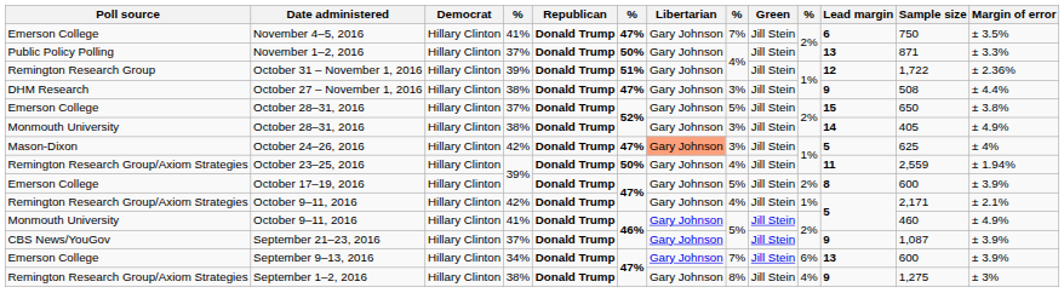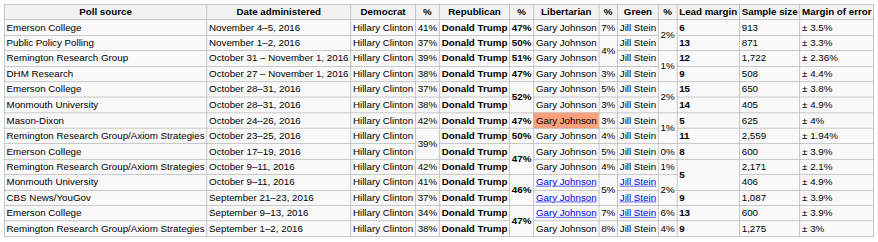 <table class="wikitable">
 <tr valign=bottom>
 <th>Poll source</th>
 <th>Date administered</th>
 <th>Democrat</th>
 <th>%</th>
 <th>Republican</th>
 <th>%</th>
 <th>Libertarian</th>
 <th>%</th>
 <th>Green</th>
 <th>%</th>
 <th>Lead margin</th>
 <th>Sample size</th>
 <th>Margin of error</th>
 </tr>
 <tr>
 <td>Emerson College</td>
 <td>November 4–5, 2016</td>
 <td>Hillary Clinton</td>
 <td>41%</td>
 <td><strong>Donald Trump</strong></td>
 <td><strong>47%</strong></td>
 <td>Gary Johnson</td>
 <td>7%</td>
 <td>Jill Stein</td>
 <td rowspan="2">2%</td>
 <td><strong>6</strong></td>
-<td>750</td>
+<td>913</td>
 <td>± 3.5%</td>
 </tr>
 <tr>
 <td>Public Policy Polling</td>
 <td>November 1–2, 2016</td>
 <td>Hillary Clinton</td>
 <td>37%</td>
 <td><strong>Donald Trump</strong></td>
 <td><strong>50%</strong></td>
 <td>Gary Johnson</td>
 <td rowspan="2">4%</td>
 <td>Jill Stein</td>
 <td><strong>13</strong></td>
 <td>871</td>
 <td>± 3.3%</td>
 </tr>
 <tr>
 <td>Remington Research Group</td>
 <td>October 31 – November 1, 2016</td>
 <td>Hillary Clinton</td>
 <td>39%</td>
 <td><strong>Donald Trump</strong></td>
 <td><strong>51%</strong></td>
 <td>Gary Johnson</td>
 <td>Jill Stein</td>
 <td rowspan="2">1%</td>
 <td><strong>12</strong></td>
 <td>1,722</td>
 <td>± 2.36%</td>
 </tr>
 <tr>
 <td>DHM Research</td>
 <td>October 27 – November 1, 2016</td>
 <td>Hillary Clinton</td>
 <td>38%</td>
 <td><strong>Donald Trump</strong></td>
 <td><strong>47%</strong></td>
 <td>Gary Johnson</td>
 <td>3%</td>
 <td>Jill Stein</td>
 <td><strong>9</strong></td>
 <td>508</td>
 <td>± 4.4%</td>
 </tr>
 <tr>
 <td>Emerson College</td>
 <td>October 28–31, 2016</td>
 <td>Hillary Clinton</td>
 <td>37%</td>
 <td><strong>Donald Trump</strong></td>
 <td rowspan="2" ><strong>52%</strong></td>
 <td>Gary Johnson</td>
 <td>5%</td>
 <td>Jill Stein</td>
 <td rowspan="2">2%</td>
 <td><strong>15</strong></td>
 <td>650</td>
 <td>± 3.8%</td>
 </tr>
 <tr>
 <td>Monmouth University</td>
 <td>October 28–31, 2016</td>
 <td>Hillary Clinton</td>
 <td>38%</td>
 <td><strong>Donald Trump</strong></td>
 <td>Gary Johnson</td>
 <td>3%</td>
 <td>Jill Stein</td>
 <td><strong>14</strong></td>
 <td>405</td>
 <td>± 4.9%</td>
 </tr>
 <tr>
 <td>Mason-Dixon</td>
 <td>October 24–26, 2016</td>
 <td>Hillary Clinton</td>
 <td>42%</td>
 <td><strong>Donald Trump</strong></td>
 <td><strong>47%</strong></td>
 <td style="background: lightsalmon;">Gary Johnson</td>
 <td>3%</td>
 <td>Jill Stein</td>
 <td rowspan="2">1%</td>
 <td><strong>5</strong></td>
 <td>625</td>
 <td>± 4%</td>
 </tr>
 <tr>
 <td>Remington Research Group/Axiom Strategies</td>
 <td>October 23–25, 2016</td>
 <td>Hillary Clinton</td>
 <td rowspan="2">39%</td>
 <td><strong>Donald Trump</strong></td>
 <td><strong>50%</strong></td>
 <td>Gary Johnson</td>
 <td>4%</td>
 <td>Jill Stein</td>
 <td><strong>11</strong></td>
 <td>2,559</td>
 <td>± 1.94%</td>
 </tr>
 <tr>
 <td>Emerson College</td>
 <td>October 17–19, 2016</td>
 <td>Hillary Clinton</td>
 <td><strong>Donald Trump</strong></td>
 <td rowspan="2" ><strong>47%</strong></td>
 <td>Gary Johnson</td>
 <td>5%</td>
 <td>Jill Stein</td>
-<td>2%</td>
+<td>0%</td>
 <td><strong>8</strong></td>
 <td>600</td>
 <td>± 3.9%</td>
 </tr>
 <tr>
 <td>Remington Research Group/Axiom Strategies</td>
 <td>October 9–11, 2016</td>
 <td>Hillary Clinton</td>
 <td>42%</td>
 <td><strong>Donald Trump</strong></td>
 <td>Gary Johnson</td>
 <td>4%</td>
 <td>Jill Stein</td>
 <td>1%</td>
 <td rowspan="2" ><strong>5</strong></td>
 <td>2,171</td>
 <td>± 2.1%</td>
 </tr>
 <tr>
 <td>Monmouth University</td>
 <td>October 9–11, 2016</td>
 <td>Hillary Clinton</td>
 <td>41%</td>
 <td><strong>Donald Trump</strong></td>
 <td rowspan="2" ><strong>46%</strong></td>
 <td><a href='#'>Gary Johnson</a></td>
 <td rowspan="2">5%</td>
 <td><a href='#'>Jill Stein</a></td>
 <td rowspan="2">2%</td>
-<td>460</td>
+<td>406</td>
 <td>± 4.9%</td>
 </tr>
 <tr>
 <td>CBS News/YouGov</td>
 <td>September 21–23, 2016</td>
 <td>Hillary Clinton</td>
 <td>37%</td>
 <td><strong>Donald Trump</strong></td>
 <td><a href='#'>Gary Johnson</a></td>
 <td><a href='#'>Jill Stein</a></td>
 <td><strong>9</strong></td>
 <td>1,087</td>
 <td>± 3.9%</td>
 </tr>
 <tr>
 <td>Emerson College</td>
 <td>September 9–13, 2016</td>
 <td>Hillary Clinton</td>
 <td>34%</td>
 <td><strong>Donald Trump</strong></td>
 <td rowspan="2" ><strong>47%</strong></td>
 <td><a href='#'>Gary Johnson</a></td>
 <td>7%</td>
 <td><a href='#'>Jill Stein</a></td>
 <td>6%</td>
 <td><strong>13</strong></td>
 <td>600</td>
 <td>± 3.9%</td>
 </tr>
 <tr>
 <td>Remington Research Group/Axiom Strategies</td>
 <td>September 1–2, 2016</td>
 <td>Hillary Clinton</td>
 <td>38%</td>
 <td><strong>Donald Trump</strong></td>
 <td>Gary Johnson</td>
 <td>8%</td>
 <td>Jill Stein</td>
 <td>4%</td>
 <td><strong>9</strong></td>
 <td>1,275</td>
 <td>± 3%</td>
 </tr>
 </table>
